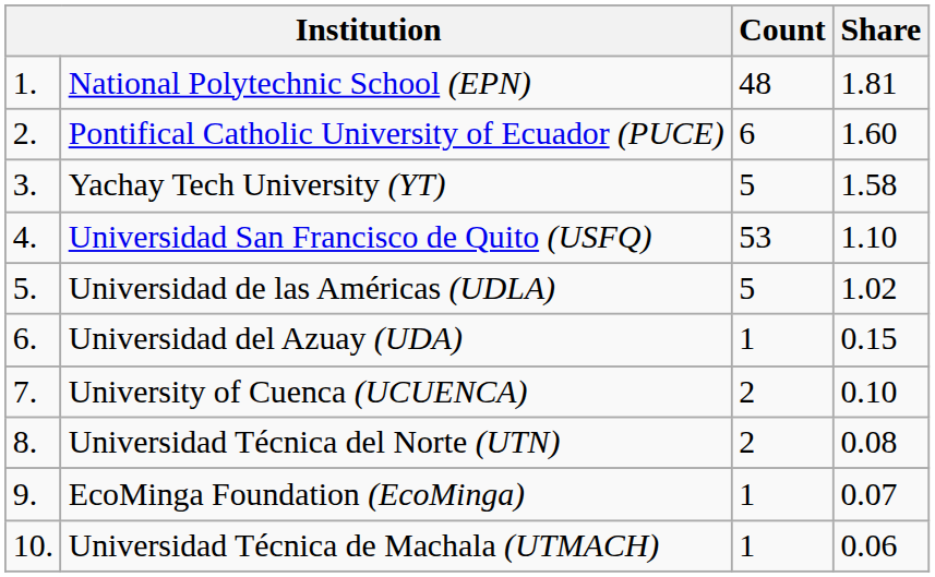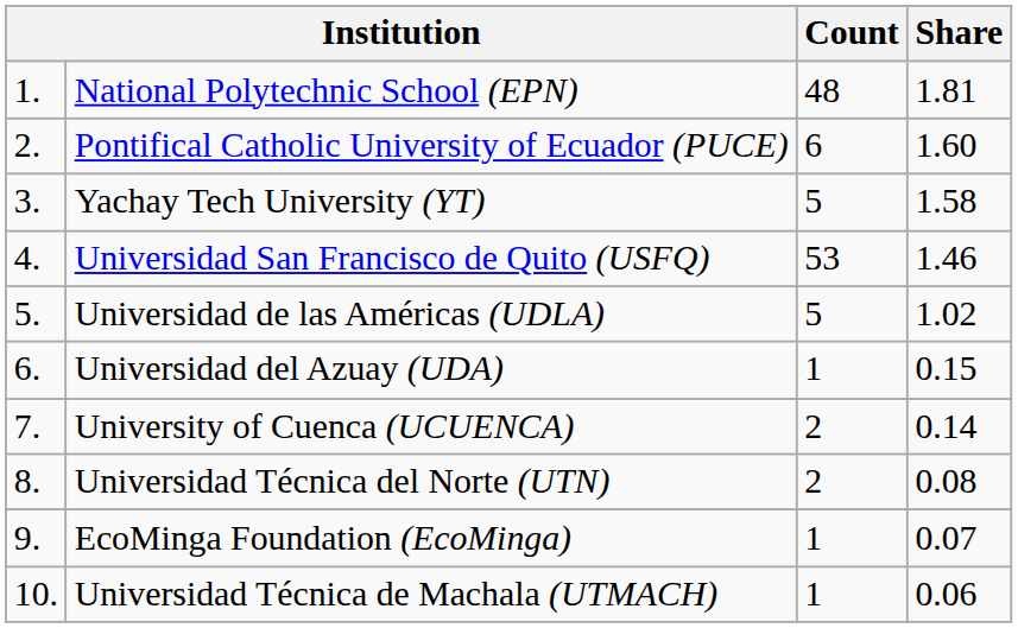 <table class="wikitable">
 <tr>
 <th colspan="2">Institution</th>
 <th>Count</th>
 <th>Share</th>
 </tr>
 <tr>
 <td>1.</td>
 <td><a href='#'>National Polytechnic School</a> <em>(EPN)</em></td>
 <td>48</td>
 <td>1.81</td>
 </tr>
 <tr>
 <td>2.</td>
 <td><a href='#'>Pontifical Catholic University of Ecuador</a> <em>(PUCE)</em></td>
 <td>6</td>
 <td>1.60</td>
 </tr>
 <tr>
 <td>3.</td>
 <td>Yachay Tech University <em>(YT)</em></td>
 <td>5</td>
 <td>1.58</td>
 </tr>
 <tr>
 <td>4.</td>
 <td><a href='#'>Universidad San Francisco de Quito</a> <em>(USFQ)</em></td>
 <td>53</td>
-<td>1.10</td>
+<td>1.46</td>
 </tr>
 <tr>
 <td>5.</td>
 <td>Universidad de las Américas <em>(UDLA)</em></td>
 <td>5</td>
 <td>1.02</td>
 </tr>
 <tr>
 <td>6.</td>
 <td>Universidad del Azuay <em>(UDA)</em></td>
 <td>1</td>
 <td>0.15</td>
 </tr>
 <tr>
 <td>7.</td>
 <td>University of Cuenca <em>(UCUENCA)</em></td>
 <td>2</td>
-<td>0.10</td>
+<td>0.14</td>
 </tr>
 <tr>
 <td>8.</td>
 <td>Universidad Técnica del Norte <em>(UTN)</em></td>
 <td>2</td>
 <td>0.08</td>
 </tr>
 <tr>
 <td>9.</td>
 <td>EcoMinga Foundation <em>(EcoMinga)</em></td>
 <td>1</td>
 <td>0.07</td>
 </tr>
 <tr>
 <td>10.</td>
 <td>Universidad Técnica de Machala <em>(UTMACH)</em></td>
 <td>1</td>
 <td>0.06</td>
 </tr>
 </table>
